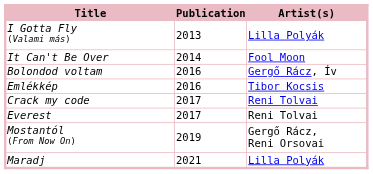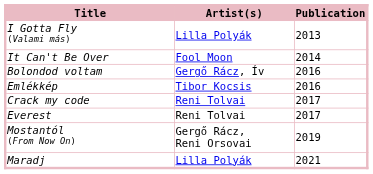 <table class="sortable" border=1 style="border-collapse: collapse; border-style: solid; border-width: medium; border-color: #eabbc4;" width="450px">
 <tr style="background:#eabbc4;">
 <th width="50%">Title</th>
+<th width="35%">Artist(s)</th>
 <th width="10%">Publication</th>
-<th width="35%">Artist(s)</th>
 </tr>
 <tr>
 <td><em>I Gotta Fly</em><br><sup>(<em>Valami más</em>)</sup></td>
+<td><a href='#'>Lilla Polyák</a></td>
 <td>2013</td>
-<td><a href='#'>Lilla Polyák</a></td>
 </tr>
 <tr>
 <td><em>It Can't Be Over</em></td>
+<td><a href='#'>Fool Moon</a></td>
 <td>2014</td>
-<td><a href='#'>Fool Moon</a></td>
 </tr>
 <tr>
 <td><em>Bolondod voltam</em></td>
+<td><a href='#'>Gergő Rácz</a>, Ív</td>
 <td>2016</td>
-<td><a href='#'>Gergő Rácz</a>, Ív</td>
 </tr>
 <tr>
 <td><em>Emlékkép</em></td>
+<td><a href='#'>Tibor Kocsis</a></td>
 <td>2016</td>
-<td><a href='#'>Tibor Kocsis</a></td>
 </tr>
 <tr>
 <td><em>Crack my code</em></td>
+<td><a href='#'>Reni Tolvai</a></td>
 <td>2017</td>
-<td><a href='#'>Reni Tolvai</a></td>
 </tr>
 <tr>
 <td><em>Everest</em></td>
+<td>Reni Tolvai</td>
 <td>2017</td>
-<td>Reni Tolvai</td>
 </tr>
 <tr>
 <td><em>Mostantól</em><br><sup>(<em>From Now On</em>)</sup></td>
+<td>Gergő Rácz,<br>Reni Orsovai</td>
 <td>2019</td>
-<td>Gergő Rácz,<br>Reni Orsovai</td>
 </tr>
 <tr>
 <td><em>Maradj</em></td>
+<td><a href='#'>Lilla Polyák</a></td>
 <td>2021</td>
-<td><a href='#'>Lilla Polyák</a></td>
 </tr>
 </table>
